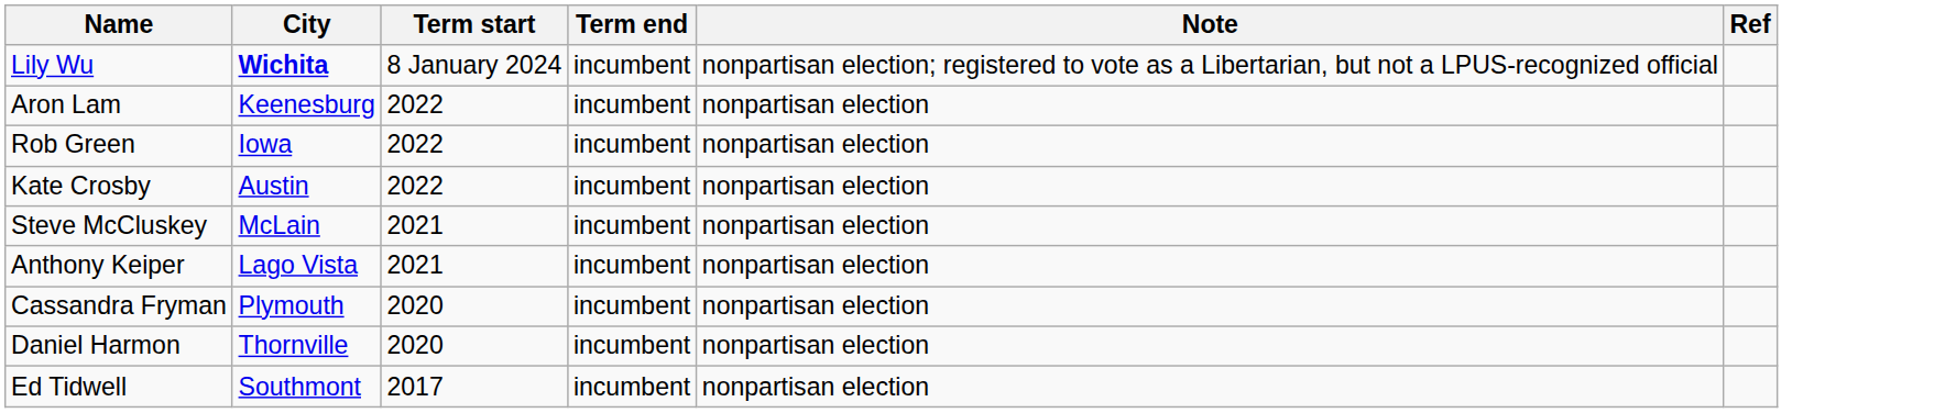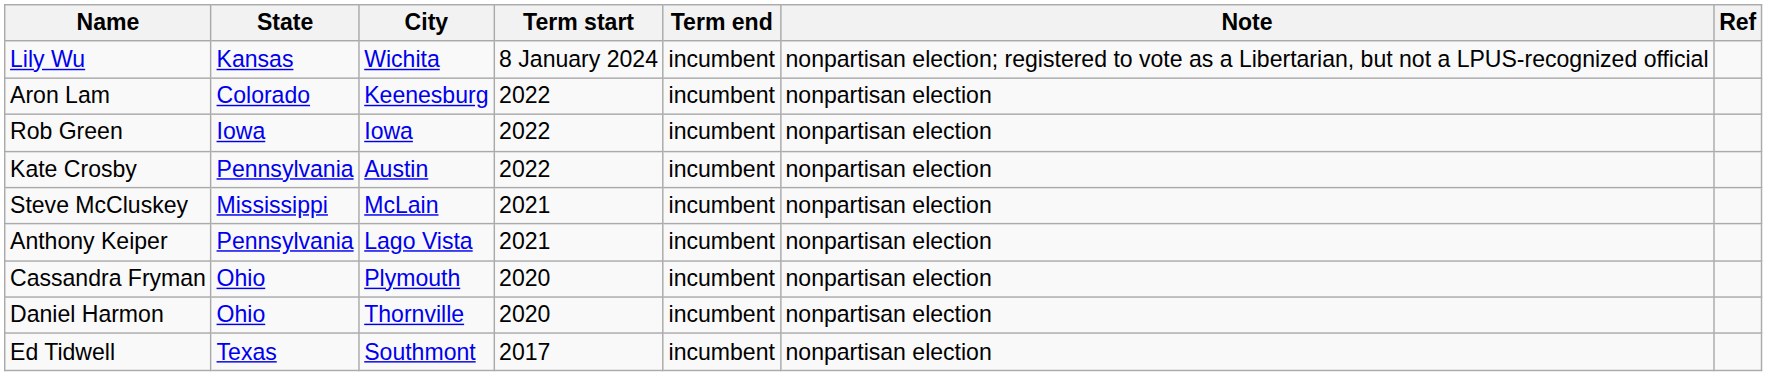 <table class="wikitable">
 <tr>
 <th>Name</th>
+<th>State</th>
 <th>City</th>
 <th>Term start</th>
 <th>Term end</th>
 <th>Note</th>
 <th>Ref</th>
 </tr>
 <tr>
 <td><a href='#'>Lily Wu</a></td>
-<td><strong><a href='#'>Wichita</a></strong></td>
+<td><a href='#'>Kansas</a></td>
+<td><a href='#'>Wichita</a></td>
 <td>8 January 2024</td>
 <td>incumbent</td>
 <td>nonpartisan election; registered to vote as a Libertarian, but not a LPUS-recognized official</td>
 <td></td>
 </tr>
 <tr>
 <td>Aron Lam</td>
+<td><a href='#'>Colorado</a></td>
 <td><a href='#'>Keenesburg</a></td>
 <td>2022</td>
 <td>incumbent</td>
 <td>nonpartisan election</td>
 <td></td>
 </tr>
 <tr>
 <td>Rob Green</td>
 <td><a href='#'>Iowa</a></td>
+<td><a href='#'>Iowa</a></td>
 <td>2022</td>
 <td>incumbent</td>
 <td>nonpartisan election</td>
 <td></td>
 </tr>
 <tr>
 <td>Kate Crosby</td>
+<td><a href='#'>Pennsylvania</a></td>
 <td><a href='#'>Austin</a></td>
 <td>2022</td>
 <td>incumbent</td>
 <td>nonpartisan election</td>
 <td></td>
 </tr>
 <tr>
 <td>Steve McCluskey</td>
+<td><a href='#'>Mississippi</a></td>
 <td><a href='#'>McLain</a></td>
 <td>2021</td>
 <td>incumbent</td>
 <td>nonpartisan election</td>
 <td></td>
 </tr>
 <tr>
 <td>Anthony Keiper</td>
+<td><a href='#'>Pennsylvania</a></td>
 <td><a href='#'>Lago Vista</a></td>
 <td>2021</td>
 <td>incumbent</td>
 <td>nonpartisan election</td>
 <td></td>
 </tr>
 <tr>
 <td>Cassandra Fryman</td>
+<td><a href='#'>Ohio</a></td>
 <td><a href='#'>Plymouth</a></td>
 <td>2020</td>
 <td>incumbent</td>
 <td>nonpartisan election</td>
 <td></td>
 </tr>
 <tr>
 <td>Daniel Harmon</td>
+<td><a href='#'>Ohio</a></td>
 <td><a href='#'>Thornville</a></td>
 <td>2020</td>
 <td>incumbent</td>
 <td>nonpartisan election</td>
 <td></td>
 </tr>
 <tr>
 <td>Ed Tidwell</td>
+<td><a href='#'>Texas</a></td>
 <td><a href='#'>Southmont</a></td>
 <td>2017</td>
 <td>incumbent</td>
 <td>nonpartisan election</td>
 <td></td>
 </tr>
 </table>
